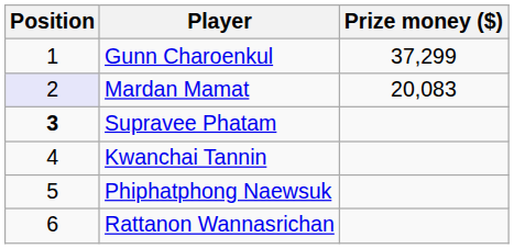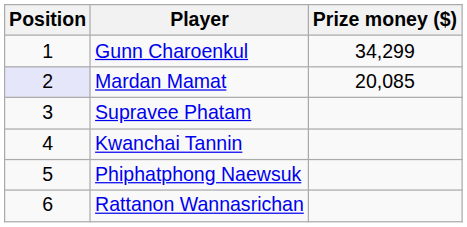 <table class="wikitable">
 <tr>
 <th>Position</th>
 <th>Player</th>
 <th>Prize money ($)</th>
 </tr>
 <tr>
 <td align=center>1</td>
 <td> <a href='#'>Gunn Charoenkul</a></td>
-<td align=center>37,299</td>
+<td align=center>34,299</td>
 </tr>
 <tr>
 <td align=center style="background: lavender;">2</td>
 <td> <a href='#'>Mardan Mamat</a></td>
-<td align=center>20,083</td>
+<td align=center>20,085</td>
 </tr>
 <tr>
-<td align=center><strong>3</strong></td>
+<td align=center>3</td>
 <td> <a href='#'>Supravee Phatam</a></td>
 <td align=center></td>
 </tr>
 <tr>
 <td align=center>4</td>
 <td> <a href='#'>Kwanchai Tannin</a></td>
 <td align=center></td>
 </tr>
 <tr>
 <td align=center>5</td>
 <td> <a href='#'>Phiphatphong Naewsuk</a></td>
 <td align=center></td>
 </tr>
 <tr>
 <td align=center>6</td>
 <td> <a href='#'>Rattanon Wannasrichan</a></td>
 <td align=center></td>
 </tr>
 </table>
